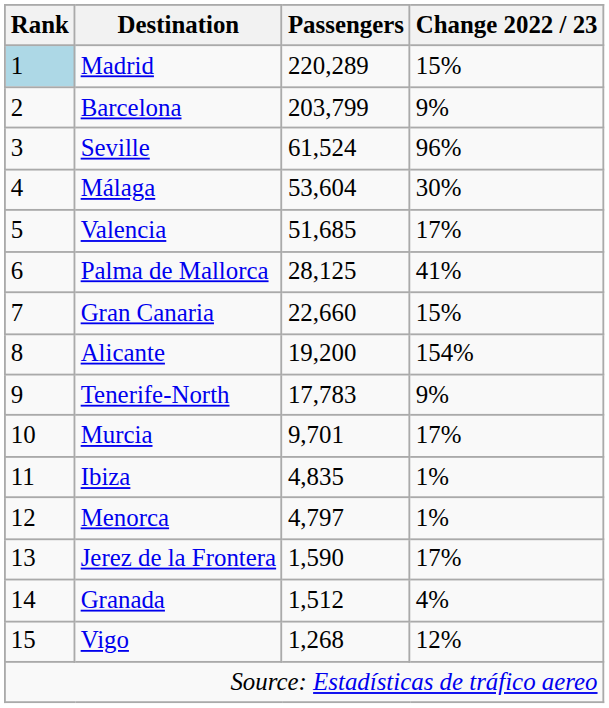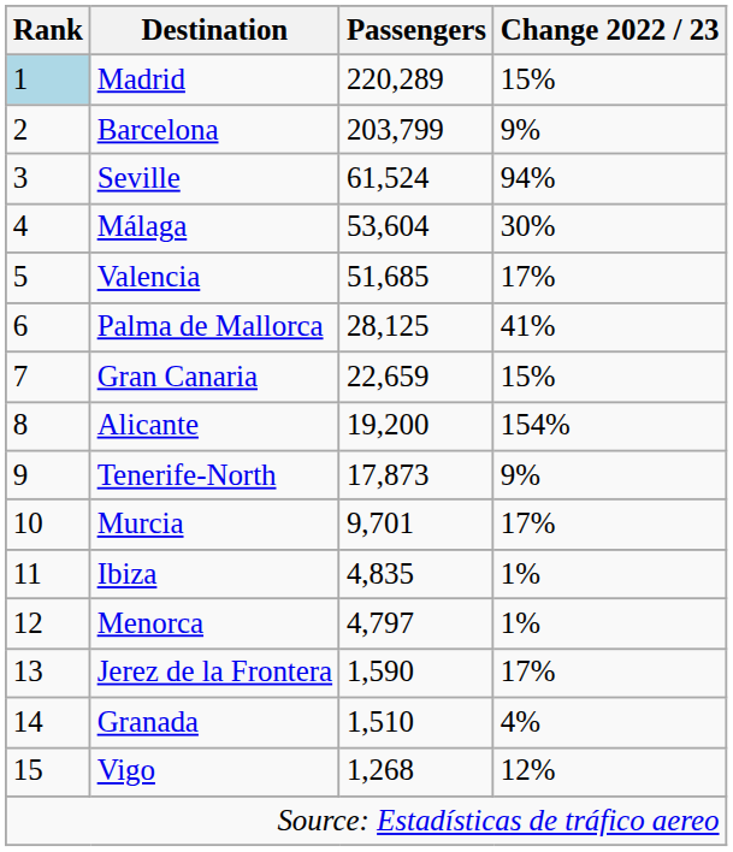 <table class="wikitable" style="font-size: 85%; width:align">
 <tr>
 <th>Rank</th>
 <th>Destination</th>
 <th>Passengers</th>
 <th>Change 2022 / 23</th>
 </tr>
 <tr>
 <td style="background: lightblue;">1</td>
 <td> <a href='#'>Madrid</a></td>
 <td>220,289</td>
 <td> 15%</td>
 </tr>
 <tr>
 <td>2</td>
 <td> <a href='#'>Barcelona</a></td>
 <td>203,799</td>
 <td> 9%</td>
 </tr>
 <tr>
 <td>3</td>
 <td> <a href='#'>Seville</a></td>
 <td>61,524</td>
-<td> 96%</td>
+<td> 94%</td>
 </tr>
 <tr>
 <td>4</td>
 <td> <a href='#'>Málaga</a></td>
 <td>53,604</td>
 <td> 30%</td>
 </tr>
 <tr>
 <td>5</td>
 <td> <a href='#'>Valencia</a></td>
 <td>51,685</td>
 <td> 17%</td>
 </tr>
 <tr>
 <td>6</td>
 <td> <a href='#'>Palma de Mallorca</a></td>
 <td>28,125</td>
 <td> 41%</td>
 </tr>
 <tr>
 <td>7</td>
 <td> <a href='#'>Gran Canaria</a></td>
-<td>22,660</td>
+<td>22,659</td>
 <td> 15%</td>
 </tr>
 <tr>
 <td>8</td>
 <td> <a href='#'>Alicante</a></td>
 <td>19,200</td>
 <td> 154%</td>
 </tr>
 <tr>
 <td>9</td>
 <td> <a href='#'>Tenerife-North</a></td>
-<td>17,783</td>
+<td>17,873</td>
 <td> 9%</td>
 </tr>
 <tr>
 <td>10</td>
 <td> <a href='#'>Murcia</a></td>
 <td>9,701</td>
 <td> 17%</td>
 </tr>
 <tr>
 <td>11</td>
 <td> <a href='#'>Ibiza</a></td>
 <td>4,835</td>
 <td> 1%</td>
 </tr>
 <tr>
 <td>12</td>
 <td> <a href='#'>Menorca</a></td>
 <td>4,797</td>
 <td> 1%</td>
 </tr>
 <tr>
 <td>13</td>
 <td> <a href='#'>Jerez de la Frontera</a></td>
 <td>1,590</td>
 <td> 17%</td>
 </tr>
 <tr>
 <td>14</td>
 <td> <a href='#'>Granada</a></td>
-<td>1,512</td>
+<td>1,510</td>
 <td> 4%</td>
 </tr>
 <tr>
 <td>15</td>
 <td> <a href='#'>Vigo</a></td>
 <td>1,268</td>
 <td> 12%</td>
 </tr>
 <tr>
 <td colspan="4" style="text-align:right;"><em>Source: <a href='#'>Estadísticas de tráfico aereo</a></em></td>
 </tr>
 </table>
